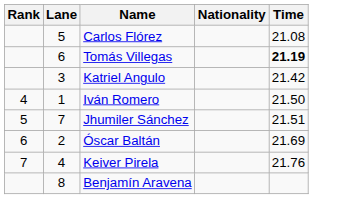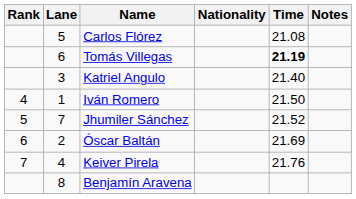 <table class="wikitable sortable" style="text-align:center">
 <tr>
 <th>Rank</th>
 <th>Lane</th>
 <th>Name</th>
 <th>Nationality</th>
 <th>Time</th>
+<th>Notes</th>
 </tr>
 <tr>
 <td></td>
 <td>5</td>
 <td align=left><a href='#'>Carlos Flórez</a></td>
 <td align=left></td>
 <td>21.08</td>
+<td></td>
 </tr>
 <tr>
 <td></td>
 <td>6</td>
 <td align=left><a href='#'>Tomás Villegas</a></td>
 <td align=left></td>
 <td><strong>21.19</strong></td>
+<td></td>
 </tr>
 <tr>
 <td></td>
 <td>3</td>
 <td align=left><a href='#'>Katriel Angulo</a></td>
 <td align=left></td>
-<td>21.42</td>
+<td>21.40</td>
+<td></td>
 </tr>
 <tr>
 <td>4</td>
 <td>1</td>
 <td align=left><a href='#'>Iván Romero</a></td>
 <td align=left></td>
 <td>21.50</td>
+<td></td>
 </tr>
 <tr>
 <td>5</td>
 <td>7</td>
 <td align=left><a href='#'>Jhumiler Sánchez</a></td>
 <td align=left></td>
-<td>21.51</td>
+<td>21.52</td>
+<td></td>
 </tr>
 <tr>
 <td>6</td>
 <td>2</td>
 <td align=left><a href='#'>Óscar Baltán</a></td>
 <td align=left></td>
 <td>21.69</td>
+<td></td>
 </tr>
 <tr>
 <td>7</td>
 <td>4</td>
 <td align=left><a href='#'>Keiver Pirela</a></td>
 <td align=left></td>
 <td>21.76</td>
+<td></td>
 </tr>
 <tr>
 <td></td>
 <td>8</td>
 <td align=left><a href='#'>Benjamín Aravena</a></td>
 <td align=left></td>
 <td></td>
+<td></td>
 </tr>
 </table>
